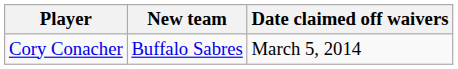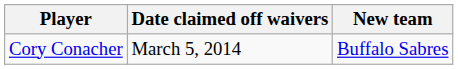 <table class="wikitable">
 <tr>
 <th>Player</th>
+<th>Date claimed off waivers</th>
 <th>New team</th>
-<th>Date claimed off waivers</th>
 </tr>
 <tr>
 <td><a href='#'>Cory Conacher</a></td>
+<td>March 5, 2014</td>
 <td><a href='#'>Buffalo Sabres</a></td>
-<td>March 5, 2014</td>
 </tr>
 </table>
